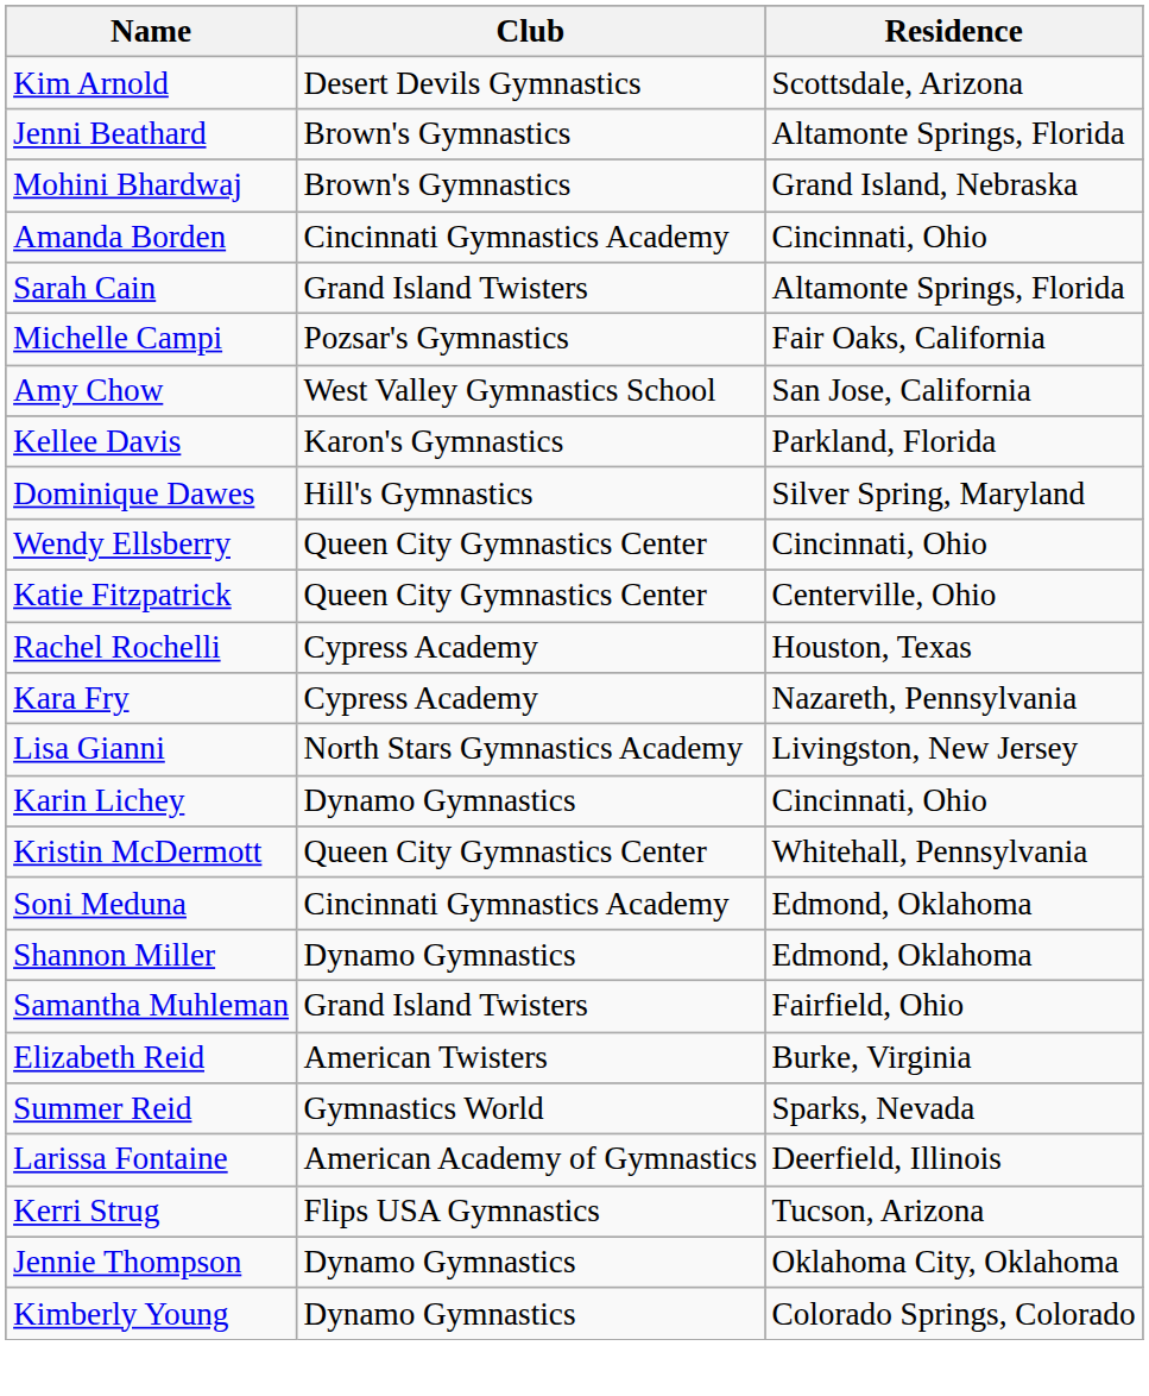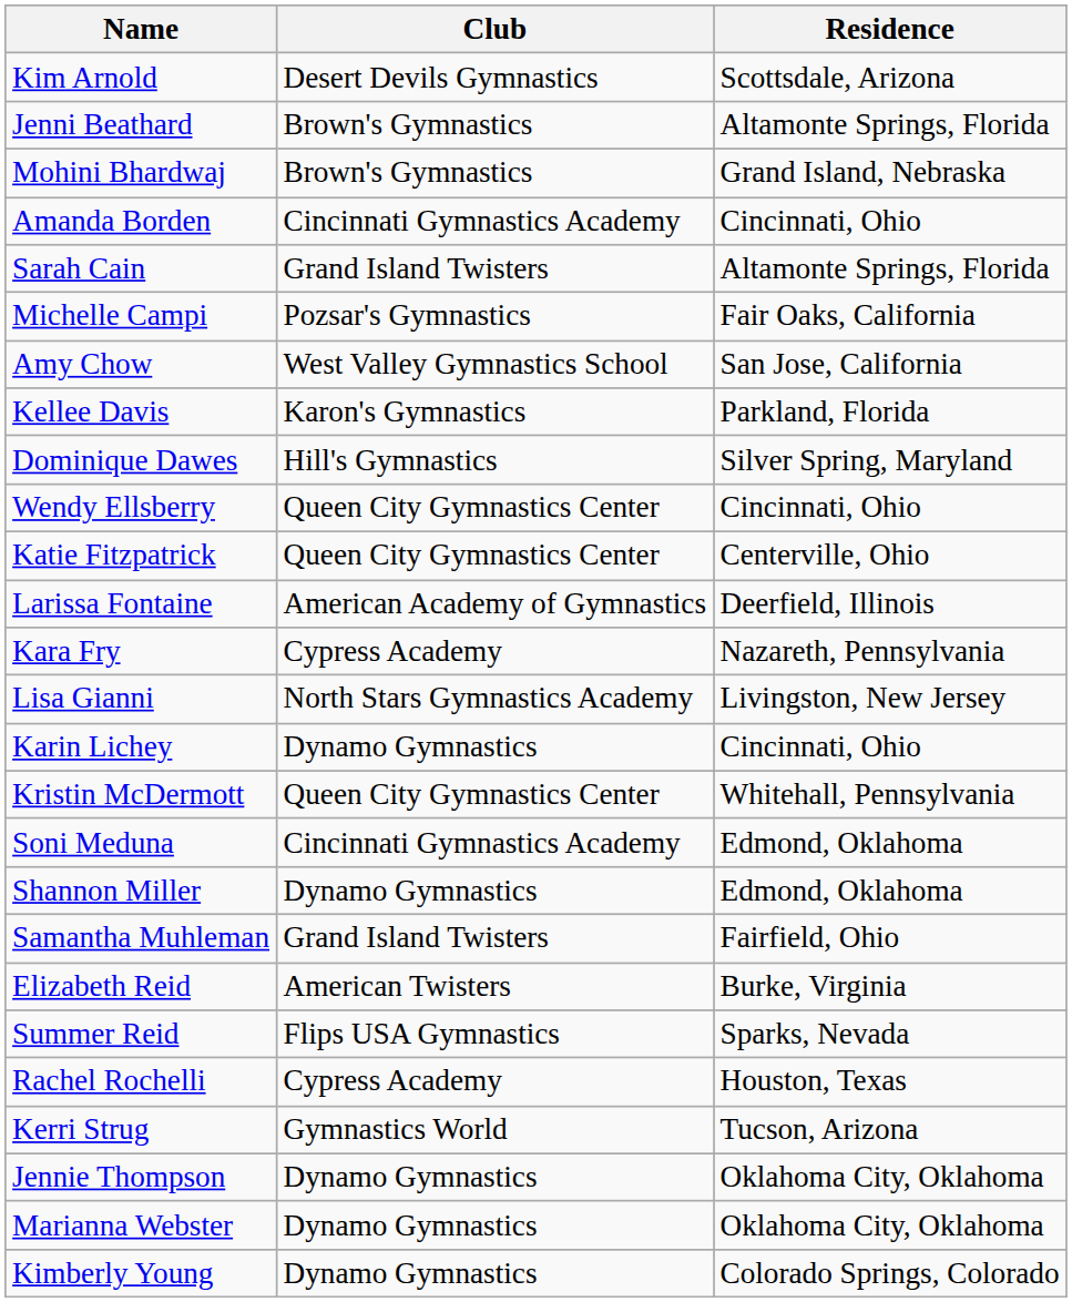 <table class="wikitable">
 <tr>
 <th>Name</th>
 <th>Club</th>
 <th>Residence</th>
 </tr>
 <tr>
 <td><a href='#'>Kim Arnold</a></td>
 <td>Desert Devils Gymnastics</td>
 <td>Scottsdale, Arizona</td>
 </tr>
 <tr>
 <td><a href='#'>Jenni Beathard</a></td>
 <td>Brown's Gymnastics</td>
 <td>Altamonte Springs, Florida</td>
 </tr>
 <tr>
 <td><a href='#'>Mohini Bhardwaj</a></td>
 <td>Brown's Gymnastics</td>
 <td>Grand Island, Nebraska</td>
 </tr>
 <tr>
 <td><a href='#'>Amanda Borden</a></td>
 <td>Cincinnati Gymnastics Academy</td>
 <td>Cincinnati, Ohio</td>
 </tr>
 <tr>
 <td><a href='#'>Sarah Cain</a></td>
 <td>Grand Island Twisters</td>
 <td>Altamonte Springs, Florida</td>
 </tr>
 <tr>
 <td><a href='#'>Michelle Campi</a></td>
 <td>Pozsar's Gymnastics</td>
 <td>Fair Oaks, California</td>
 </tr>
 <tr>
 <td><a href='#'>Amy Chow</a></td>
 <td>West Valley Gymnastics School</td>
 <td>San Jose, California</td>
 </tr>
 <tr>
 <td><a href='#'>Kellee Davis</a></td>
 <td>Karon's Gymnastics</td>
 <td>Parkland, Florida</td>
 </tr>
 <tr>
 <td><a href='#'>Dominique Dawes</a></td>
 <td>Hill's Gymnastics</td>
 <td>Silver Spring, Maryland</td>
 </tr>
 <tr>
 <td><a href='#'>Wendy Ellsberry</a></td>
 <td>Queen City Gymnastics Center</td>
 <td>Cincinnati, Ohio</td>
 </tr>
 <tr>
 <td><a href='#'>Katie Fitzpatrick</a></td>
 <td>Queen City Gymnastics Center</td>
 <td>Centerville, Ohio</td>
 </tr>
 <tr>
-<td><a href='#'>Rachel Rochelli</a></td>
-<td>Cypress Academy</td>
-<td>Houston, Texas</td>
+<td><a href='#'>Larissa Fontaine</a></td>
+<td>American Academy of Gymnastics</td>
+<td>Deerfield, Illinois</td>
 </tr>
 <tr>
 <td><a href='#'>Kara Fry</a></td>
 <td>Cypress Academy</td>
 <td>Nazareth, Pennsylvania</td>
 </tr>
 <tr>
 <td><a href='#'>Lisa Gianni</a></td>
 <td>North Stars Gymnastics Academy</td>
 <td>Livingston, New Jersey</td>
 </tr>
 <tr>
 <td><a href='#'>Karin Lichey</a></td>
 <td>Dynamo Gymnastics</td>
 <td>Cincinnati, Ohio</td>
 </tr>
 <tr>
 <td><a href='#'>Kristin McDermott</a></td>
 <td>Queen City Gymnastics Center</td>
 <td>Whitehall, Pennsylvania</td>
 </tr>
 <tr>
 <td><a href='#'>Soni Meduna</a></td>
 <td>Cincinnati Gymnastics Academy</td>
 <td>Edmond, Oklahoma</td>
 </tr>
 <tr>
 <td><a href='#'>Shannon Miller</a></td>
 <td>Dynamo Gymnastics</td>
 <td>Edmond, Oklahoma</td>
 </tr>
 <tr>
 <td><a href='#'>Samantha Muhleman</a></td>
 <td>Grand Island Twisters</td>
 <td>Fairfield, Ohio</td>
 </tr>
 <tr>
 <td><a href='#'>Elizabeth Reid</a></td>
 <td>American Twisters</td>
 <td>Burke, Virginia</td>
 </tr>
 <tr>
 <td><a href='#'>Summer Reid</a></td>
-<td>Gymnastics World</td>
+<td>Flips USA Gymnastics</td>
 <td>Sparks, Nevada</td>
 </tr>
 <tr>
-<td><a href='#'>Larissa Fontaine</a></td>
-<td>American Academy of Gymnastics</td>
-<td>Deerfield, Illinois</td>
+<td><a href='#'>Rachel Rochelli</a></td>
+<td>Cypress Academy</td>
+<td>Houston, Texas</td>
 </tr>
 <tr>
 <td><a href='#'>Kerri Strug</a></td>
-<td>Flips USA Gymnastics</td>
+<td>Gymnastics World</td>
 <td>Tucson, Arizona</td>
 </tr>
 <tr>
 <td><a href='#'>Jennie Thompson</a></td>
+<td>Dynamo Gymnastics</td>
+<td>Oklahoma City, Oklahoma</td>
+</tr>
+<tr>
+<td><a href='#'>Marianna Webster</a></td>
 <td>Dynamo Gymnastics</td>
 <td>Oklahoma City, Oklahoma</td>
 </tr>
 <tr>
 <td><a href='#'>Kimberly Young</a></td>
 <td>Dynamo Gymnastics</td>
 <td>Colorado Springs, Colorado</td>
 </tr>
 </table>
